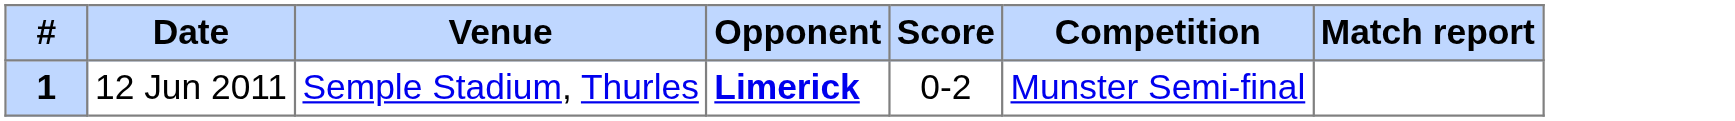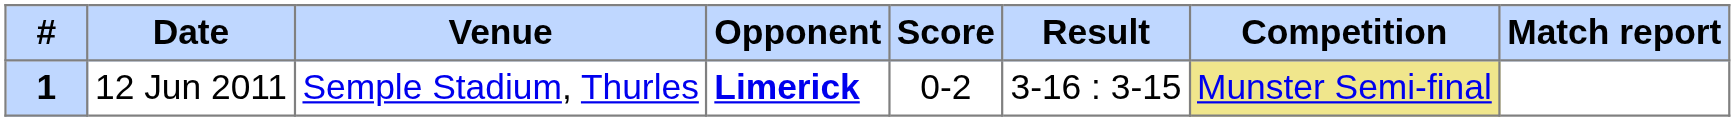 <table border=1 cellpadding=3 style="margin-left:1em; color: black; border-collapse: collapse;">
 <tr align="center" bgcolor="BFD7FF">
 <th width=30 style="text-align: center;">#</th>
 <th>Date</th>
 <th>Venue</th>
 <th>Opponent</th>
 <th>Score</th>
+<th>Result</th>
 <th>Competition</th>
 <th>Match report</th>
 </tr>
 <tr>
 <td style="text-align: center;" bgcolor="BFD7FF"><strong>1</strong></td>
 <td>12 Jun 2011</td>
 <td><a href='#'>Semple Stadium</a>, <a href='#'>Thurles</a></td>
 <td><strong><a href='#'>Limerick</a></strong></td>
 <td style="text-align: center;">0-2</td>
-<td><a href='#'>Munster Semi-final</a></td>
+<td>3-16 : 3-15</td>
+<td style="background: khaki;"><a href='#'>Munster Semi-final</a></td>
 <td></td>
 </tr>
 </table>
